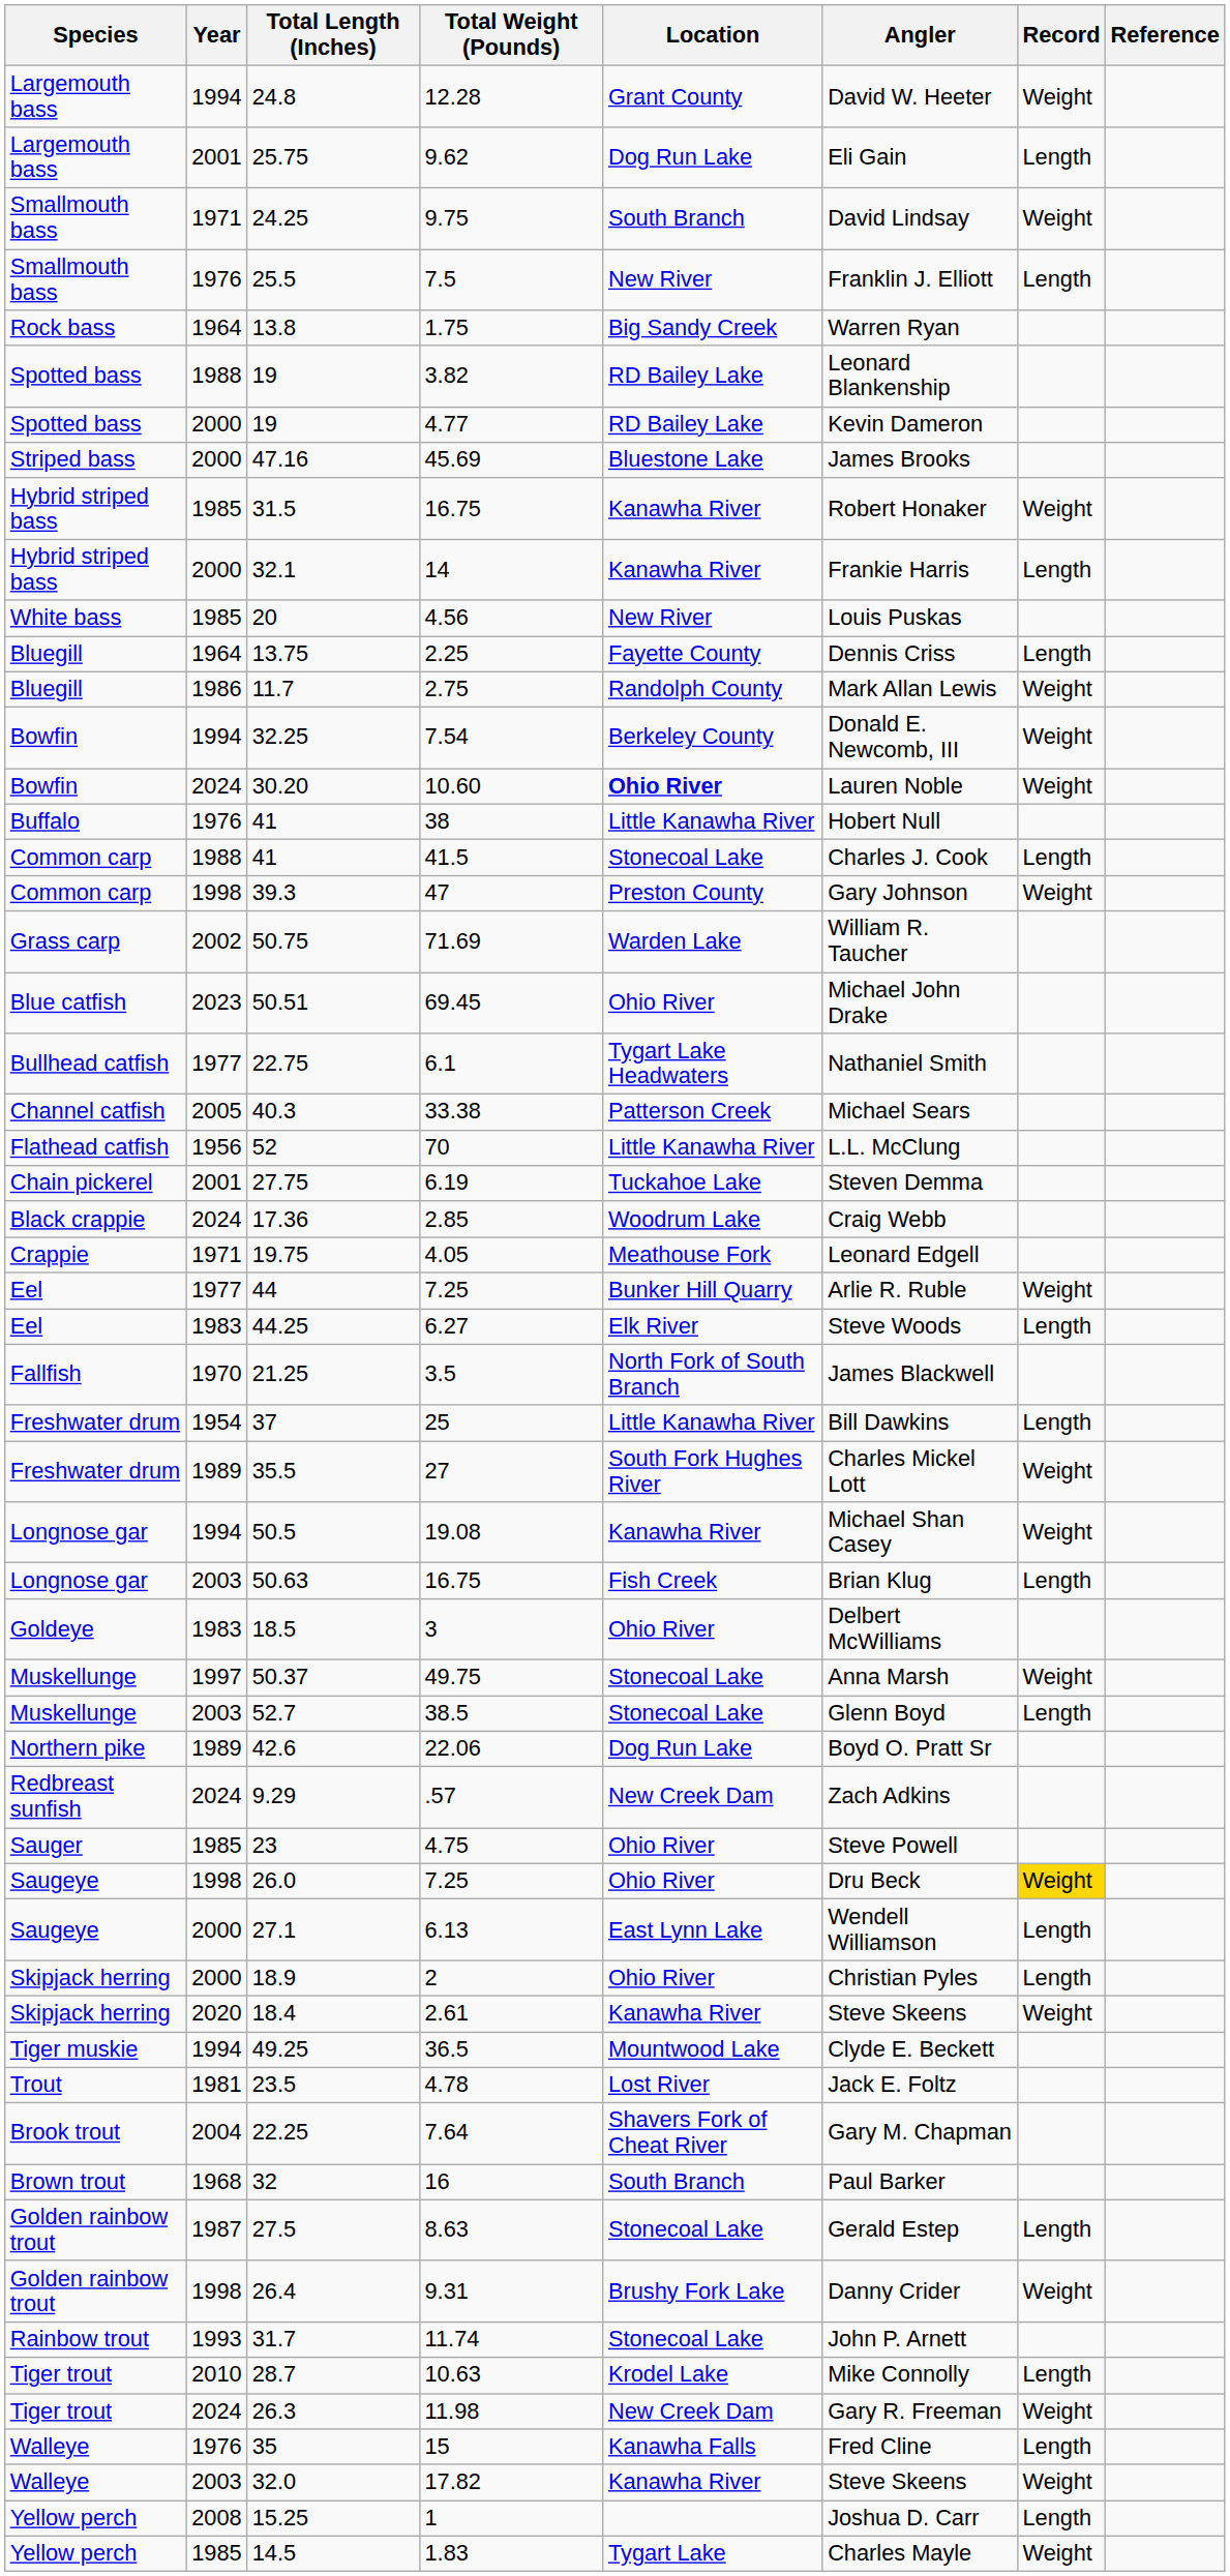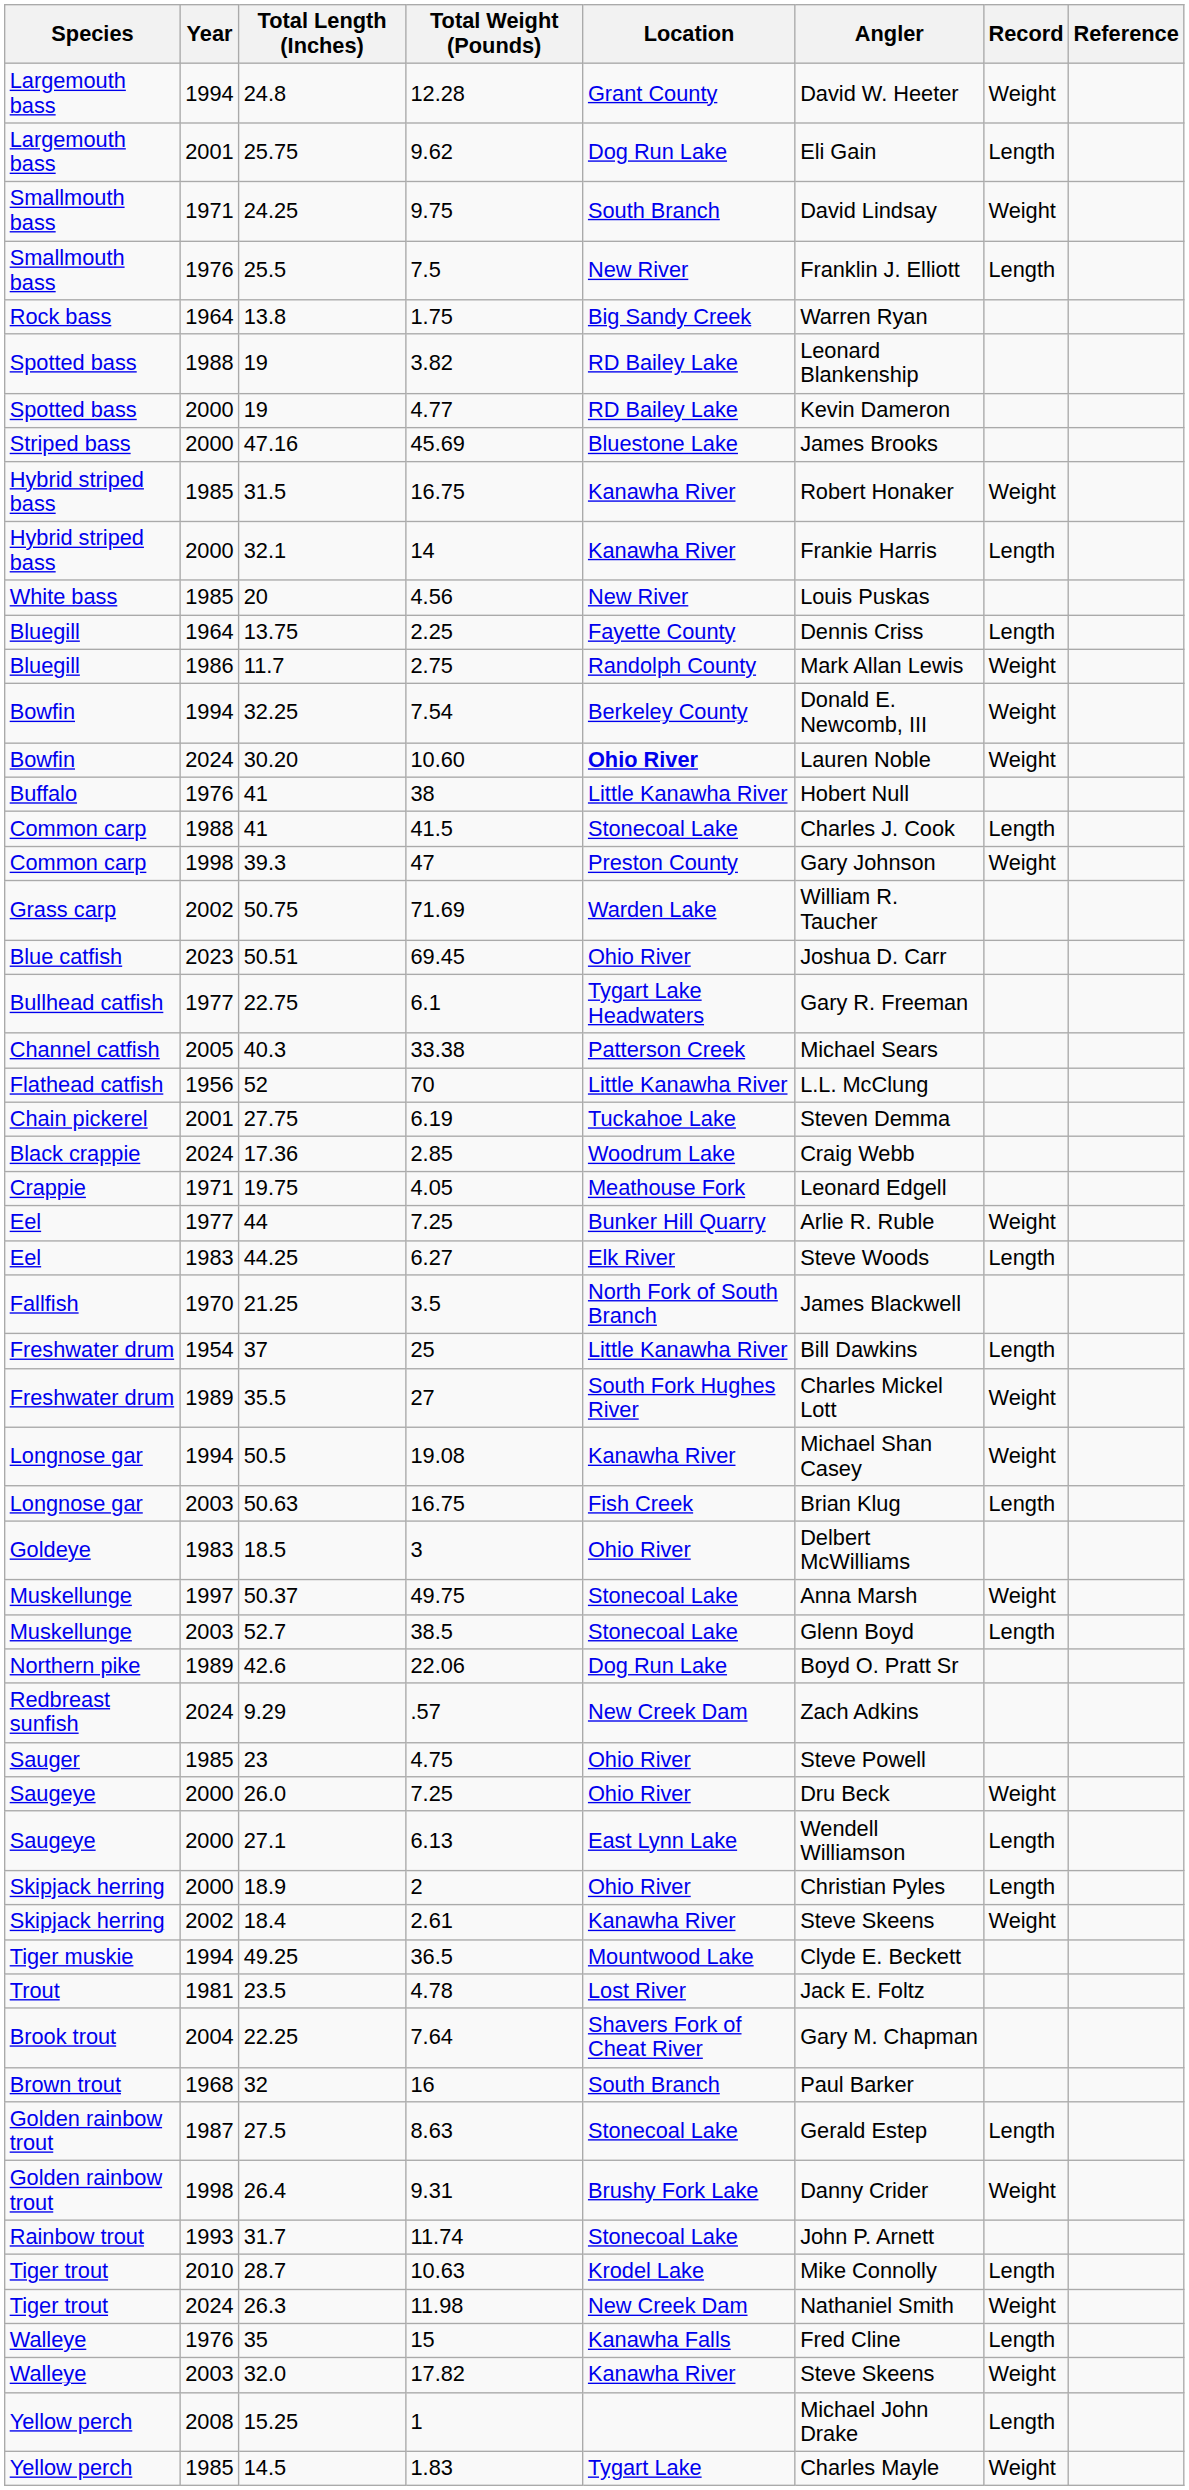 <table class="wikitable sortable">
 <tr>
 <th>Species</th>
 <th>Year</th>
 <th>Total Length (Inches)</th>
 <th>Total Weight (Pounds)</th>
 <th>Location</th>
 <th>Angler</th>
 <th>Record</th>
 <th>Reference</th>
 </tr>
 <tr>
 <td><a href='#'>Largemouth bass</a></td>
 <td>1994</td>
 <td>24.8</td>
 <td>12.28</td>
 <td><a href='#'>Grant County</a></td>
 <td>David W. Heeter</td>
 <td>Weight</td>
 <td></td>
 </tr>
 <tr>
 <td><a href='#'>Largemouth bass</a></td>
 <td>2001</td>
 <td>25.75</td>
 <td>9.62</td>
 <td><a href='#'>Dog Run Lake</a></td>
 <td>Eli Gain</td>
 <td>Length</td>
 <td></td>
 </tr>
 <tr>
 <td><a href='#'>Smallmouth bass</a></td>
 <td>1971</td>
 <td>24.25</td>
 <td>9.75</td>
 <td><a href='#'>South Branch</a></td>
 <td>David Lindsay</td>
 <td>Weight</td>
 <td></td>
 </tr>
 <tr>
 <td><a href='#'>Smallmouth bass</a></td>
 <td>1976</td>
 <td>25.5</td>
 <td>7.5</td>
 <td><a href='#'>New River</a></td>
 <td>Franklin J. Elliott</td>
 <td>Length</td>
 <td></td>
 </tr>
 <tr>
 <td><a href='#'>Rock bass</a></td>
 <td>1964</td>
 <td>13.8</td>
 <td>1.75</td>
 <td><a href='#'>Big Sandy Creek</a></td>
 <td>Warren Ryan</td>
 <td></td>
 <td></td>
 </tr>
 <tr>
 <td><a href='#'>Spotted bass</a></td>
 <td>1988</td>
 <td>19</td>
 <td>3.82</td>
 <td><a href='#'>RD Bailey Lake</a></td>
 <td>Leonard Blankenship</td>
 <td></td>
 <td></td>
 </tr>
 <tr>
 <td><a href='#'>Spotted bass</a></td>
 <td>2000</td>
 <td>19</td>
 <td>4.77</td>
 <td><a href='#'>RD Bailey Lake</a></td>
 <td>Kevin Dameron</td>
 <td></td>
 <td></td>
 </tr>
 <tr>
 <td><a href='#'>Striped bass</a></td>
 <td>2000</td>
 <td>47.16</td>
 <td>45.69</td>
 <td><a href='#'>Bluestone Lake</a></td>
 <td>James Brooks</td>
 <td></td>
 <td></td>
 </tr>
 <tr>
 <td><a href='#'>Hybrid striped bass</a></td>
 <td>1985</td>
 <td>31.5</td>
 <td>16.75</td>
 <td><a href='#'>Kanawha River</a></td>
 <td>Robert Honaker</td>
 <td>Weight</td>
 <td></td>
 </tr>
 <tr>
 <td><a href='#'>Hybrid striped bass</a></td>
 <td>2000</td>
 <td>32.1</td>
 <td>14</td>
 <td><a href='#'>Kanawha River</a></td>
 <td>Frankie Harris</td>
 <td>Length</td>
 <td></td>
 </tr>
 <tr>
 <td><a href='#'>White bass</a></td>
 <td>1985</td>
 <td>20</td>
 <td>4.56</td>
 <td><a href='#'>New River</a></td>
 <td>Louis Puskas</td>
 <td></td>
 <td></td>
 </tr>
 <tr>
 <td><a href='#'>Bluegill</a></td>
 <td>1964</td>
 <td>13.75</td>
 <td>2.25</td>
 <td><a href='#'>Fayette County</a></td>
 <td>Dennis Criss</td>
 <td>Length</td>
 <td></td>
 </tr>
 <tr>
 <td><a href='#'>Bluegill</a></td>
 <td>1986</td>
 <td>11.7</td>
 <td>2.75</td>
 <td><a href='#'>Randolph County</a></td>
 <td>Mark Allan Lewis</td>
 <td>Weight</td>
 <td></td>
 </tr>
 <tr>
 <td><a href='#'>Bowfin</a></td>
 <td>1994</td>
 <td>32.25</td>
 <td>7.54</td>
 <td><a href='#'>Berkeley County</a></td>
 <td>Donald E. Newcomb, III</td>
 <td>Weight</td>
 <td></td>
 </tr>
 <tr>
 <td><a href='#'>Bowfin</a></td>
 <td>2024</td>
 <td>30.20</td>
 <td>10.60</td>
 <td><strong><a href='#'>Ohio River</a></strong></td>
 <td>Lauren Noble</td>
 <td>Weight</td>
 <td></td>
 </tr>
 <tr>
 <td><a href='#'>Buffalo</a></td>
 <td>1976</td>
 <td>41</td>
 <td>38</td>
 <td><a href='#'>Little Kanawha River</a></td>
 <td>Hobert Null</td>
 <td></td>
 <td></td>
 </tr>
 <tr>
 <td><a href='#'>Common carp</a></td>
 <td>1988</td>
 <td>41</td>
 <td>41.5</td>
 <td><a href='#'>Stonecoal Lake</a></td>
 <td>Charles J. Cook</td>
 <td>Length</td>
 <td></td>
 </tr>
 <tr>
 <td><a href='#'>Common carp</a></td>
 <td>1998</td>
 <td>39.3</td>
 <td>47</td>
 <td><a href='#'>Preston County</a></td>
 <td>Gary Johnson</td>
 <td>Weight</td>
 <td></td>
 </tr>
 <tr>
 <td><a href='#'>Grass carp</a></td>
 <td>2002</td>
 <td>50.75</td>
 <td>71.69</td>
 <td><a href='#'>Warden Lake</a></td>
 <td>William R. Taucher</td>
 <td></td>
 <td></td>
 </tr>
 <tr>
 <td><a href='#'>Blue catfish</a></td>
 <td>2023</td>
 <td>50.51</td>
 <td>69.45</td>
 <td><a href='#'>Ohio River</a></td>
-<td>Michael John Drake</td>
+<td>Joshua D. Carr</td>
 <td></td>
 <td></td>
 </tr>
 <tr>
 <td><a href='#'>Bullhead catfish</a></td>
 <td>1977</td>
 <td>22.75</td>
 <td>6.1</td>
 <td><a href='#'>Tygart Lake Headwaters</a></td>
-<td>Nathaniel Smith</td>
+<td>Gary R. Freeman</td>
 <td></td>
 <td></td>
 </tr>
 <tr>
 <td><a href='#'>Channel catfish</a></td>
 <td>2005</td>
 <td>40.3</td>
 <td>33.38</td>
 <td><a href='#'>Patterson Creek</a></td>
 <td>Michael Sears</td>
 <td></td>
 <td></td>
 </tr>
 <tr>
 <td><a href='#'>Flathead catfish</a></td>
 <td>1956</td>
 <td>52</td>
 <td>70</td>
 <td><a href='#'>Little Kanawha River</a></td>
 <td>L.L. McClung</td>
 <td></td>
 <td></td>
 </tr>
 <tr>
 <td><a href='#'>Chain pickerel</a></td>
 <td>2001</td>
 <td>27.75</td>
 <td>6.19</td>
 <td><a href='#'>Tuckahoe Lake</a></td>
 <td>Steven Demma</td>
 <td></td>
 <td></td>
 </tr>
 <tr>
 <td><a href='#'>Black crappie</a></td>
 <td>2024</td>
 <td>17.36</td>
 <td>2.85</td>
 <td><a href='#'>Woodrum Lake</a></td>
 <td>Craig Webb</td>
 <td></td>
 <td></td>
 </tr>
 <tr>
 <td><a href='#'>Crappie</a></td>
 <td>1971</td>
 <td>19.75</td>
 <td>4.05</td>
 <td><a href='#'>Meathouse Fork</a></td>
 <td>Leonard Edgell</td>
 <td></td>
 <td></td>
 </tr>
 <tr>
 <td><a href='#'>Eel</a></td>
 <td>1977</td>
 <td>44</td>
 <td>7.25</td>
 <td><a href='#'>Bunker Hill Quarry</a></td>
 <td>Arlie R. Ruble</td>
 <td>Weight</td>
 <td></td>
 </tr>
 <tr>
 <td><a href='#'>Eel</a></td>
 <td>1983</td>
 <td>44.25</td>
 <td>6.27</td>
 <td><a href='#'>Elk River</a></td>
 <td>Steve Woods</td>
 <td>Length</td>
 <td></td>
 </tr>
 <tr>
 <td><a href='#'>Fallfish</a></td>
 <td>1970</td>
 <td>21.25</td>
 <td>3.5</td>
 <td><a href='#'>North Fork of South Branch</a></td>
 <td>James Blackwell</td>
 <td></td>
 <td></td>
 </tr>
 <tr>
 <td><a href='#'>Freshwater drum</a></td>
 <td>1954</td>
 <td>37</td>
 <td>25</td>
 <td><a href='#'>Little Kanawha River</a></td>
 <td>Bill Dawkins</td>
 <td>Length</td>
 <td></td>
 </tr>
 <tr>
 <td><a href='#'>Freshwater drum</a></td>
 <td>1989</td>
 <td>35.5</td>
 <td>27</td>
 <td><a href='#'>South Fork Hughes River</a></td>
 <td>Charles Mickel Lott</td>
 <td>Weight</td>
 <td></td>
 </tr>
 <tr>
 <td><a href='#'>Longnose gar</a></td>
 <td>1994</td>
 <td>50.5</td>
 <td>19.08</td>
 <td><a href='#'>Kanawha River</a></td>
 <td>Michael Shan Casey</td>
 <td>Weight</td>
 <td></td>
 </tr>
 <tr>
 <td><a href='#'>Longnose gar</a></td>
 <td>2003</td>
 <td>50.63</td>
 <td>16.75</td>
 <td><a href='#'>Fish Creek</a></td>
 <td>Brian Klug</td>
 <td>Length</td>
 <td></td>
 </tr>
 <tr>
 <td><a href='#'>Goldeye</a></td>
 <td>1983</td>
 <td>18.5</td>
 <td>3</td>
 <td><a href='#'>Ohio River</a></td>
 <td>Delbert McWilliams</td>
 <td></td>
 <td></td>
 </tr>
 <tr>
 <td><a href='#'>Muskellunge</a></td>
 <td>1997</td>
 <td>50.37</td>
 <td>49.75</td>
 <td><a href='#'>Stonecoal Lake</a></td>
 <td>Anna Marsh</td>
 <td>Weight</td>
 <td></td>
 </tr>
 <tr>
 <td><a href='#'>Muskellunge</a></td>
 <td>2003</td>
 <td>52.7</td>
 <td>38.5</td>
 <td><a href='#'>Stonecoal Lake</a></td>
 <td>Glenn Boyd</td>
 <td>Length</td>
 <td></td>
 </tr>
 <tr>
 <td><a href='#'>Northern pike</a></td>
 <td>1989</td>
 <td>42.6</td>
 <td>22.06</td>
 <td><a href='#'>Dog Run Lake</a></td>
 <td>Boyd O. Pratt Sr</td>
 <td></td>
 <td></td>
 </tr>
 <tr>
 <td><a href='#'>Redbreast sunfish</a></td>
 <td>2024</td>
 <td>9.29</td>
 <td>.57</td>
 <td><a href='#'>New Creek Dam</a></td>
 <td>Zach Adkins</td>
 <td></td>
 <td></td>
 </tr>
 <tr>
 <td><a href='#'>Sauger</a></td>
 <td>1985</td>
 <td>23</td>
 <td>4.75</td>
 <td><a href='#'>Ohio River</a></td>
 <td>Steve Powell</td>
 <td></td>
 <td></td>
 </tr>
 <tr>
 <td><a href='#'>Saugeye</a></td>
-<td>1998</td>
+<td>2000</td>
 <td>26.0</td>
 <td>7.25</td>
 <td><a href='#'>Ohio River</a></td>
 <td>Dru Beck</td>
-<td style="background: gold;">Weight</td>
+<td>Weight</td>
 <td></td>
 </tr>
 <tr>
 <td><a href='#'>Saugeye</a></td>
 <td>2000</td>
 <td>27.1</td>
 <td>6.13</td>
 <td><a href='#'>East Lynn Lake</a></td>
 <td>Wendell Williamson</td>
 <td>Length</td>
 <td></td>
 </tr>
 <tr>
 <td><a href='#'>Skipjack herring</a></td>
 <td>2000</td>
 <td>18.9</td>
 <td>2</td>
 <td><a href='#'>Ohio River</a></td>
 <td>Christian Pyles</td>
 <td>Length</td>
 <td></td>
 </tr>
 <tr>
 <td><a href='#'>Skipjack herring</a></td>
-<td>2020</td>
+<td>2002</td>
 <td>18.4</td>
 <td>2.61</td>
 <td><a href='#'>Kanawha River</a></td>
 <td>Steve Skeens</td>
 <td>Weight</td>
 <td></td>
 </tr>
 <tr>
 <td><a href='#'>Tiger muskie</a></td>
 <td>1994</td>
 <td>49.25</td>
 <td>36.5</td>
 <td><a href='#'>Mountwood Lake</a></td>
 <td>Clyde E. Beckett</td>
 <td></td>
 <td></td>
 </tr>
 <tr>
 <td><a href='#'>Trout</a></td>
 <td>1981</td>
 <td>23.5</td>
 <td>4.78</td>
 <td><a href='#'>Lost River</a></td>
 <td>Jack E. Foltz</td>
 <td></td>
 <td></td>
 </tr>
 <tr>
 <td><a href='#'>Brook trout</a></td>
 <td>2004</td>
 <td>22.25</td>
 <td>7.64</td>
 <td><a href='#'>Shavers Fork of Cheat River</a></td>
 <td>Gary M. Chapman</td>
 <td></td>
 <td></td>
 </tr>
 <tr>
 <td><a href='#'>Brown trout</a></td>
 <td>1968</td>
 <td>32</td>
 <td>16</td>
 <td><a href='#'>South Branch</a></td>
 <td>Paul Barker</td>
 <td></td>
 <td></td>
 </tr>
 <tr>
 <td><a href='#'>Golden rainbow trout</a></td>
 <td>1987</td>
 <td>27.5</td>
 <td>8.63</td>
 <td><a href='#'>Stonecoal Lake</a></td>
 <td>Gerald Estep</td>
 <td>Length</td>
 <td></td>
 </tr>
 <tr>
 <td><a href='#'>Golden rainbow trout</a></td>
 <td>1998</td>
 <td>26.4</td>
 <td>9.31</td>
 <td><a href='#'>Brushy Fork Lake</a></td>
 <td>Danny Crider</td>
 <td>Weight</td>
 <td></td>
 </tr>
 <tr>
 <td><a href='#'>Rainbow trout</a></td>
 <td>1993</td>
 <td>31.7</td>
 <td>11.74</td>
 <td><a href='#'>Stonecoal Lake</a></td>
 <td>John P. Arnett</td>
 <td></td>
 <td></td>
 </tr>
 <tr>
 <td><a href='#'>Tiger trout</a></td>
 <td>2010</td>
 <td>28.7</td>
 <td>10.63</td>
 <td><a href='#'>Krodel Lake</a></td>
 <td>Mike Connolly</td>
 <td>Length</td>
 <td></td>
 </tr>
 <tr>
 <td><a href='#'>Tiger trout</a></td>
 <td>2024</td>
 <td>26.3</td>
 <td>11.98</td>
 <td><a href='#'>New Creek Dam</a></td>
-<td>Gary R. Freeman</td>
+<td>Nathaniel Smith</td>
 <td>Weight</td>
 <td></td>
 </tr>
 <tr>
 <td><a href='#'>Walleye</a></td>
 <td>1976</td>
 <td>35</td>
 <td>15</td>
 <td><a href='#'>Kanawha Falls</a></td>
 <td>Fred Cline</td>
 <td>Length</td>
 <td></td>
 </tr>
 <tr>
 <td><a href='#'>Walleye</a></td>
 <td>2003</td>
 <td>32.0</td>
 <td>17.82</td>
 <td><a href='#'>Kanawha River</a></td>
 <td>Steve Skeens</td>
 <td>Weight</td>
 <td></td>
 </tr>
 <tr>
 <td><a href='#'>Yellow perch</a></td>
 <td>2008</td>
 <td>15.25</td>
 <td>1</td>
 <td></td>
-<td>Joshua D. Carr</td>
+<td>Michael John Drake</td>
 <td>Length</td>
 <td></td>
 </tr>
 <tr>
 <td><a href='#'>Yellow perch</a></td>
 <td>1985</td>
 <td>14.5</td>
 <td>1.83</td>
 <td><a href='#'>Tygart Lake</a></td>
 <td>Charles Mayle</td>
 <td>Weight</td>
 <td></td>
 </tr>
 </table>
